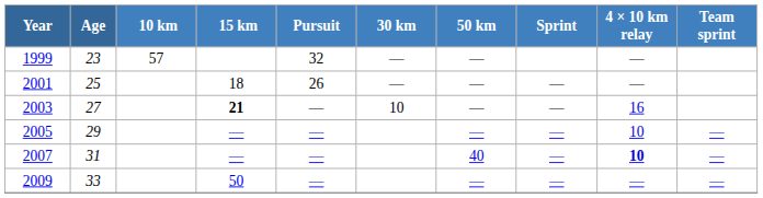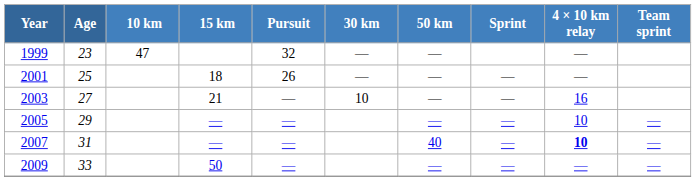 <table class="wikitable" style="font-size:95%; text-align:center; border:grey solid 1px; border-collapse:collapse; background:#ffffff;">
 <tr>
 <th style="background-color:#369; color:white; width:60px;"> Year </th>
 <th style="background-color:#369; color:white; width:40px;"> Age </th>
 <th style="background-color:#4180be; color:white; width:75px;"> 10 km</th>
 <th style="background-color:#4180be; color:white; width:75px;"> 15 km</th>
 <th style="background-color:#4180be; color:white; width:75px;"> Pursuit </th>
 <th style="background-color:#4180be; color:white; width:75px;"> 30 km </th>
 <th style="background-color:#4180be; color:white; width:75px;"> 50 km </th>
 <th style="background-color:#4180be; color:white; width:75px;"> Sprint </th>
 <th style="background-color:#4180be; color:white; width:75px;"> 4 × 10 km <br> relay </th>
 <th style="background-color:#4180be; color:white; width:75px;"> Team <br> sprint </th>
 </tr>
 <tr>
 <td><a href='#'>1999</a></td>
 <td><em>23</em></td>
-<td>57</td>
+<td>47</td>
 <td></td>
 <td>32</td>
 <td>—</td>
 <td>—</td>
 <td></td>
 <td>—</td>
 <td></td>
 </tr>
 <tr>
 <td><a href='#'>2001</a></td>
 <td><em>25</em></td>
 <td></td>
 <td>18</td>
 <td>26</td>
 <td>—</td>
 <td>—</td>
 <td>—</td>
 <td>—</td>
 <td></td>
 </tr>
 <tr>
 <td><a href='#'>2003</a></td>
 <td><em>27</em></td>
 <td></td>
-<td><strong>21</strong></td>
+<td>21</td>
 <td>—</td>
 <td>10</td>
 <td>—</td>
 <td>—</td>
 <td><a href='#'>16</a></td>
 <td></td>
 </tr>
 <tr>
 <td><a href='#'>2005</a></td>
 <td><em>29</em></td>
 <td></td>
 <td><a href='#'>—</a></td>
 <td><a href='#'>—</a></td>
 <td></td>
 <td><a href='#'>—</a></td>
 <td><a href='#'>—</a></td>
 <td><a href='#'>10</a></td>
 <td><a href='#'>—</a></td>
 </tr>
 <tr>
 <td><a href='#'>2007</a></td>
 <td><em>31</em></td>
 <td></td>
 <td><a href='#'>—</a></td>
 <td><a href='#'>—</a></td>
 <td></td>
 <td><a href='#'>40</a></td>
 <td><a href='#'>—</a></td>
 <td><strong><a href='#'>10</a></strong></td>
 <td><a href='#'>—</a></td>
 </tr>
 <tr>
 <td><a href='#'>2009</a></td>
 <td><em>33</em></td>
 <td></td>
 <td><a href='#'>50</a></td>
 <td><a href='#'>—</a></td>
 <td></td>
 <td><a href='#'>—</a></td>
 <td><a href='#'>—</a></td>
 <td><a href='#'>—</a></td>
 <td><a href='#'>—</a></td>
 </tr>
 <tr>
 </tr>
 </table>
